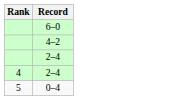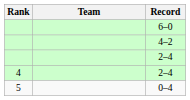 <table class="wikitable" style="text-align: center;">
 <tr>
 <th width=40>Rank</th>
+<th width=180>Team</th>
 <th width=60>Record</th>
 </tr>
 <tr bgcolor=ccffcc>
 <td></td>
+<td align=left></td>
 <td>6–0</td>
 </tr>
 <tr bgcolor=ccffcc>
 <td></td>
+<td align=left></td>
 <td>4–2</td>
 </tr>
 <tr bgcolor=ccffcc>
 <td></td>
+<td align=left></td>
 <td>2–4</td>
 </tr>
 <tr bgcolor=ccffcc>
 <td>4</td>
+<td align=left></td>
 <td>2–4</td>
 </tr>
 <tr>
 <td>5</td>
+<td align=left></td>
 <td>0–4</td>
 </tr>
 </table>
